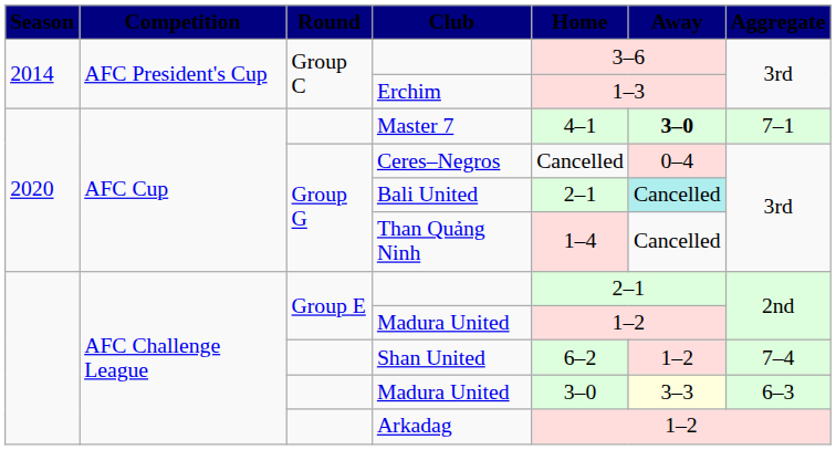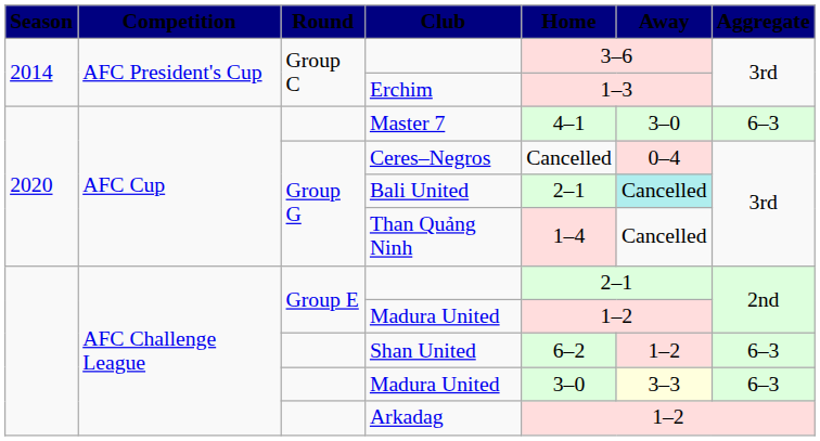 <table class="wikitable">
 <tr>
 <th style="background:Navy"><span> Season</span></th>
 <th style="background:Navy"><span> Competition</span></th>
 <th style="background:Navy"><span> Round</span></th>
 <th style="background:Navy"><span> Club</span></th>
 <th style="background:Navy"><span> Home</span></th>
 <th style="background:Navy"><span> Away</span></th>
 <th style="background:Navy"><span> Aggregate</span></th>
 </tr>
 <tr>
 <td rowspan="2"><a href='#'>2014</a></td>
 <td rowspan="2"><a href='#'>AFC President's Cup</a></td>
 <td rowspan="2">Group C</td>
 <td></td>
 <td bgcolor="#ffdddd" colspan=2 style="text-align:center;">3–6</td>
 <td rowspan=2 style="text-align:center;">3rd</td>
 </tr>
 <tr>
 <td> <a href='#'>Erchim</a></td>
 <td bgcolor="#ffdddd" colspan=2 style="text-align:center;">1–3</td>
 </tr>
 <tr>
 <td rowspan="4"><a href='#'>2020</a></td>
 <td rowspan="4"><a href='#'>AFC Cup</a></td>
 <td></td>
 <td> <a href='#'>Master 7</a></td>
 <td style="background:#ddffdd;text-align:center;">4–1</td>
-<td style="background:#ddffdd;text-align:center;"><strong>3–0</strong></td>
-<td style="background:#ddffdd;text-align:center;">7–1</td>
+<td style="background:#ddffdd;text-align:center;">3–0</td>
+<td style="background:#ddffdd; text-align:center;">6–3</td>
 </tr>
 <tr>
 <td rowspan="3"><a href='#'>Group G</a></td>
 <td> <a href='#'>Ceres–Negros</a></td>
 <td>Cancelled</td>
 <td style="background:#ffdddd;text-align:center;">0–4</td>
 <td rowspan="3" style="text-align:center;">3rd</td>
 </tr>
 <tr>
 <td> <a href='#'>Bali United</a></td>
 <td style="background:#ddffdd;text-align:center;">2–1</td>
 <td style="background: paleturquoise;">Cancelled</td>
 </tr>
 <tr>
 <td> <a href='#'>Than Quảng Ninh</a></td>
 <td style="background:#ffdddd;text-align:center;">1–4</td>
 <td>Cancelled</td>
 </tr>
 <tr>
 <td rowspan="5"></td>
 <td rowspan="5"><a href='#'>AFC Challenge League</a></td>
 <td rowspan="2"><a href='#'>Group E</a></td>
 <td></td>
 <td bgcolor="#ddffdd" colspan=2 style="text-align:center;">2–1</td>
 <td rowspan=2 style="background:#ddffdd;text-align:center;">2nd</td>
 </tr>
 <tr>
 <td> <a href='#'>Madura United</a></td>
 <td bgcolor="#ffdddd" colspan=2 style="text-align:center;">1–2</td>
 </tr>
 <tr>
 <td></td>
 <td> <a href='#'>Shan United</a></td>
 <td style="background:#ddffdd; text-align:center;">6–2</td>
 <td style="background:#ffdddd; text-align:center;">1–2</td>
-<td style="background:#ddffdd; text-align:center;">7–4</td>
+<td style="background:#ddffdd; text-align:center;">6–3</td>
 </tr>
 <tr>
 <td></td>
 <td> <a href='#'>Madura United</a></td>
 <td style="background:#ddffdd; text-align:center;">3–0</td>
 <td style="background:#ffd; text-align:center;">3–3</td>
 <td style="background:#ddffdd; text-align:center;">6–3</td>
 </tr>
 <tr>
 <td></td>
 <td> <a href='#'>Arkadag</a></td>
 <td colspan=3 style="background:#ffdddd; text-align:center;">1–2 </td>
 </tr>
 </table>
